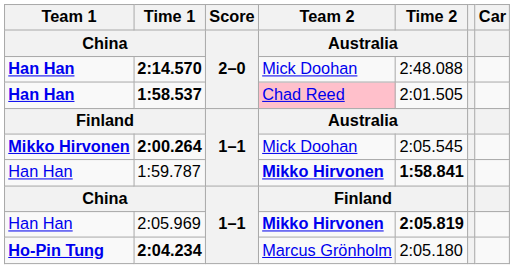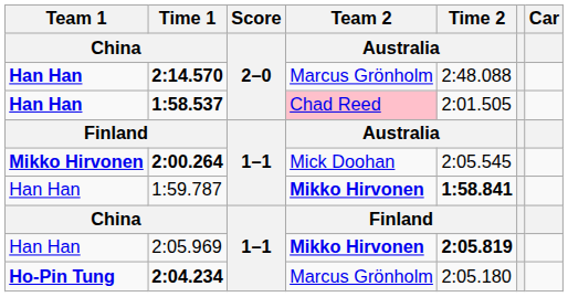 <table class="wikitable">
 <tr>
 <th>Team 1</th>
 <th>Time 1</th>
 <th>Score</th>
 <th>Team 2</th>
 <th>Time 2</th>
 <th></th>
 <th>Car</th>
 </tr>
 <tr>
 <th colspan=2> <strong>China</strong></th>
 <th rowspan=3>2–0</th>
 <th colspan=2> Australia</th>
 <th></th>
 <th></th>
 </tr>
 <tr>
 <td><strong><a href='#'>Han Han</a></strong></td>
 <td><strong>2:14.570</strong></td>
-<td><a href='#'>Mick Doohan</a></td>
+<td><a href='#'>Marcus Grönholm</a></td>
 <td>2:48.088</td>
 <th></th>
 <td></td>
 </tr>
 <tr>
 <td><strong><a href='#'>Han Han</a></strong></td>
 <td><strong>1:58.537</strong></td>
 <td style="background: pink;"><a href='#'>Chad Reed</a></td>
 <td>2:01.505</td>
 <th></th>
 <td></td>
 </tr>
 <tr>
 <th colspan=2> <strong>Finland</strong></th>
 <th rowspan=3>1–1</th>
 <th colspan=2> <strong>Australia</strong></th>
 <th></th>
 <th></th>
 </tr>
 <tr>
 <td><strong><a href='#'>Mikko Hirvonen</a></strong></td>
 <td><strong>2:00.264</strong></td>
 <td><a href='#'>Mick Doohan</a></td>
 <td>2:05.545</td>
 <th></th>
 <td></td>
 </tr>
 <tr>
 <td><a href='#'>Han Han</a></td>
 <td>1:59.787</td>
 <td><strong><a href='#'>Mikko Hirvonen</a></strong></td>
 <td><strong>1:58.841</strong></td>
 <th></th>
 <td></td>
 </tr>
 <tr>
 <th colspan=2> <strong>China</strong></th>
 <th rowspan=3>1–1</th>
 <th colspan=2> <strong>Finland</strong></th>
 <th></th>
 <th></th>
 </tr>
 <tr>
 <td><a href='#'>Han Han</a></td>
 <td>2:05.969</td>
 <td><strong><a href='#'>Mikko Hirvonen</a></strong></td>
 <td><strong>2:05.819</strong></td>
 <th></th>
 <td></td>
 </tr>
 <tr>
 <td><strong><a href='#'>Ho-Pin Tung</a></strong></td>
 <td><strong>2:04.234</strong></td>
 <td><a href='#'>Marcus Grönholm</a></td>
 <td>2:05.180</td>
 <th></th>
 <td></td>
 </tr>
 </table>
